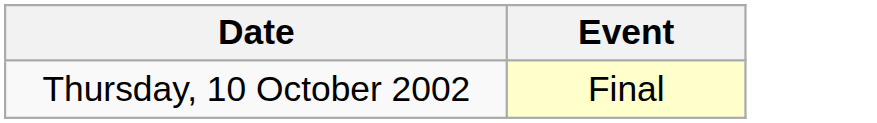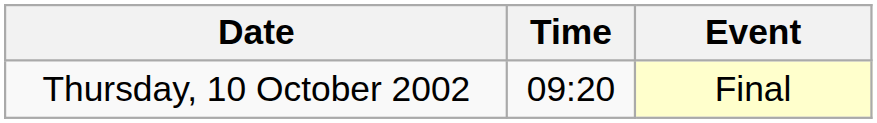 <table class = "wikitable" style="text-align:center;">
 <tr>
 <th width=220>Date</th>
+<th width=50>Time</th>
 <th width=100>Event</th>
 </tr>
 <tr>
 <td>Thursday, 10 October 2002</td>
+<td>09:20</td>
 <td bgcolor=ffffcc>Final</td>
 </tr>
 </table>
